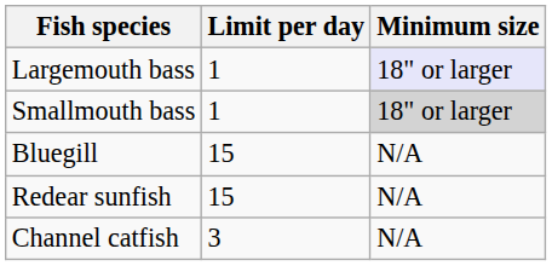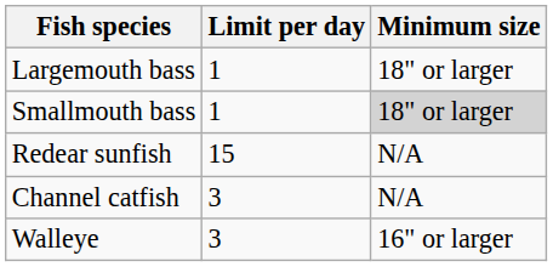 <table class="wikitable">
 <tr>
 <th>Fish species</th>
 <th>Limit per day</th>
 <th>Minimum size</th>
 </tr>
 <tr>
 <td>Largemouth bass</td>
 <td>1</td>
-<td style="background: lavender;">18" or larger</td>
+<td>18" or larger</td>
 </tr>
 <tr>
 <td>Smallmouth bass</td>
 <td>1</td>
 <td style="background: lightgrey;">18" or larger</td>
-</tr>
-<tr>
-<td>Bluegill</td>
-<td>15</td>
-<td>N/A</td>
 </tr>
 <tr>
 <td>Redear sunfish</td>
 <td>15</td>
 <td>N/A</td>
 </tr>
 <tr>
 <td>Channel catfish</td>
 <td>3</td>
 <td>N/A</td>
 </tr>
+<tr>
+<td>Walleye</td>
+<td>3</td>
+<td>16" or larger</td>
+</tr>
 </table>
